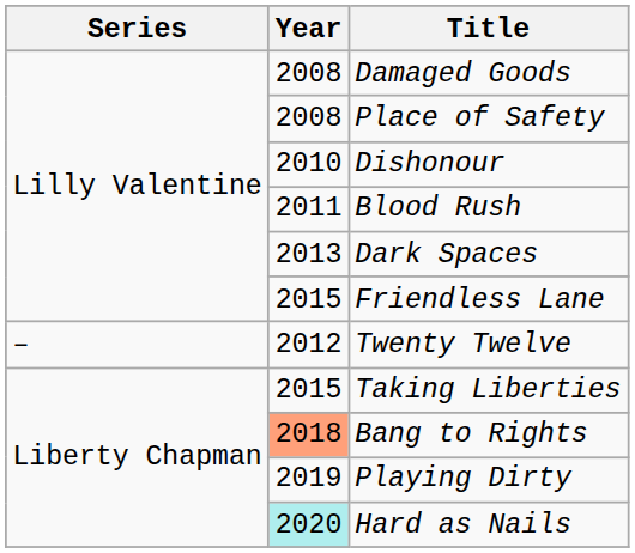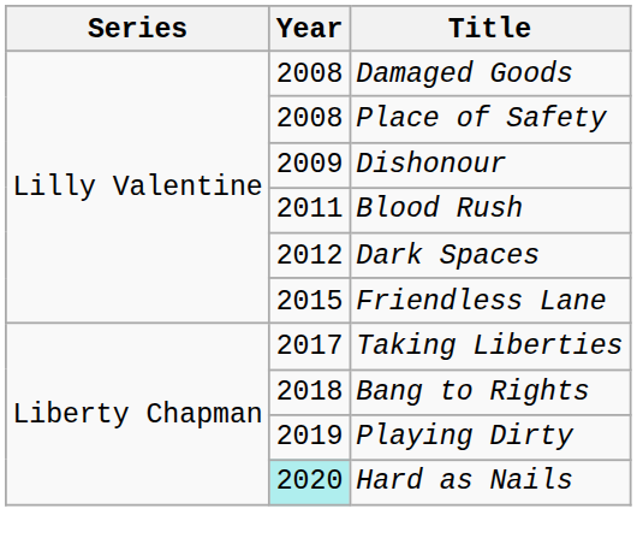 <table class="wikitable sortable">
 <tr>
 <th>Series</th>
 <th>Year</th>
 <th>Title</th>
 </tr>
 <tr>
 <td rowspan=6>Lilly Valentine</td>
 <td>2008</td>
 <td><em>Damaged Goods</em></td>
 </tr>
 <tr>
 <td>2008</td>
 <td><em>Place of Safety</em></td>
 </tr>
 <tr>
-<td>2010</td>
+<td>2009</td>
 <td><em>Dishonour</em></td>
 </tr>
 <tr>
 <td>2011</td>
 <td><em>Blood Rush</em></td>
 </tr>
 <tr>
-<td>2013</td>
+<td>2012</td>
 <td><em>Dark Spaces</em></td>
 </tr>
 <tr>
 <td>2015</td>
 <td><em>Friendless Lane</em></td>
 </tr>
 <tr>
-<td>–</td>
-<td>2012</td>
-<td><em>Twenty Twelve</em></td>
-</tr>
-<tr>
 <td rowspan="4">Liberty Chapman</td>
-<td>2015</td>
+<td>2017</td>
 <td><em>Taking Liberties</em></td>
 </tr>
 <tr>
-<td style="background: lightsalmon;">2018</td>
+<td>2018</td>
 <td><em>Bang to Rights</em></td>
 </tr>
 <tr>
 <td>2019</td>
 <td><em>Playing Dirty</em></td>
 </tr>
 <tr>
 <td style="background: paleturquoise;">2020</td>
 <td><em>Hard as Nails</em></td>
 </tr>
 </table>
